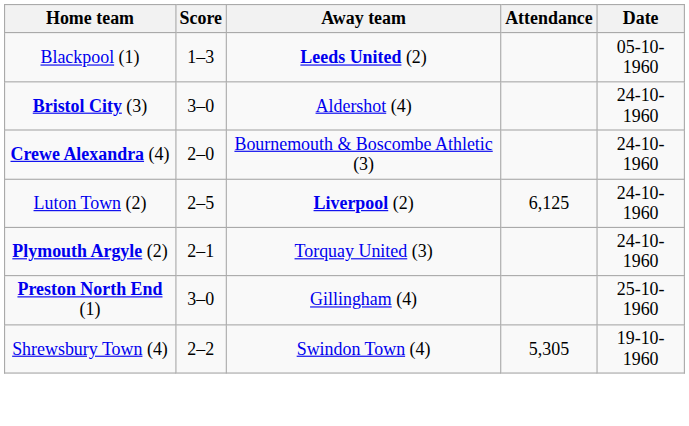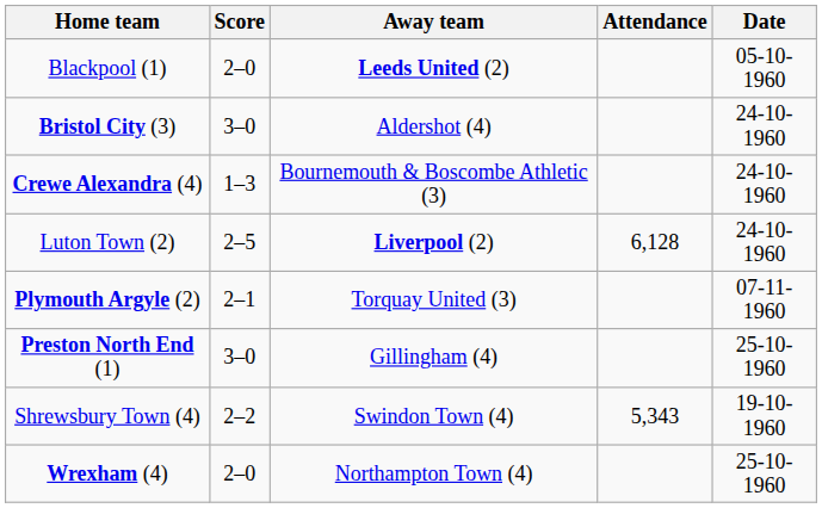 <table class="wikitable" style="text-align: center">
 <tr>
 <th>Home team</th>
 <th>Score</th>
 <th>Away team</th>
 <th>Attendance</th>
 <th>Date</th>
 </tr>
 <tr>
 <td><a href='#'>Blackpool</a> (1)</td>
-<td>1–3</td>
+<td>2–0</td>
 <td><strong><a href='#'>Leeds United</a></strong> (2)</td>
 <td></td>
 <td>05-10-1960</td>
 </tr>
 <tr>
 <td><strong><a href='#'>Bristol City</a></strong> (3)</td>
 <td>3–0</td>
 <td><a href='#'>Aldershot</a> (4)</td>
 <td></td>
 <td>24-10-1960</td>
 </tr>
 <tr>
 <td><strong><a href='#'>Crewe Alexandra</a></strong> (4)</td>
-<td>2–0</td>
+<td>1–3</td>
 <td><a href='#'>Bournemouth & Boscombe Athletic</a> (3)</td>
 <td></td>
 <td>24-10-1960</td>
 </tr>
 <tr>
 <td><a href='#'>Luton Town</a> (2)</td>
 <td>2–5</td>
 <td><strong><a href='#'>Liverpool</a></strong> (2)</td>
-<td>6,125</td>
+<td>6,128</td>
 <td>24-10-1960</td>
 </tr>
 <tr>
 <td><strong><a href='#'>Plymouth Argyle</a></strong> (2)</td>
 <td>2–1</td>
 <td><a href='#'>Torquay United</a> (3)</td>
 <td></td>
-<td>24-10-1960</td>
+<td>07-11-1960</td>
 </tr>
 <tr>
 <td><strong><a href='#'>Preston North End</a></strong> (1)</td>
 <td>3–0</td>
 <td><a href='#'>Gillingham</a> (4)</td>
 <td></td>
 <td>25-10-1960</td>
 </tr>
 <tr>
 <td><a href='#'>Shrewsbury Town</a> (4)</td>
 <td>2–2</td>
 <td><a href='#'>Swindon Town</a> (4)</td>
-<td>5,305</td>
+<td>5,343</td>
 <td>19-10-1960</td>
 </tr>
+<tr>
+<td><strong><a href='#'>Wrexham</a></strong> (4)</td>
+<td>2–0</td>
+<td><a href='#'>Northampton Town</a> (4)</td>
+<td></td>
+<td>25-10-1960</td>
+</tr>
 </table>
